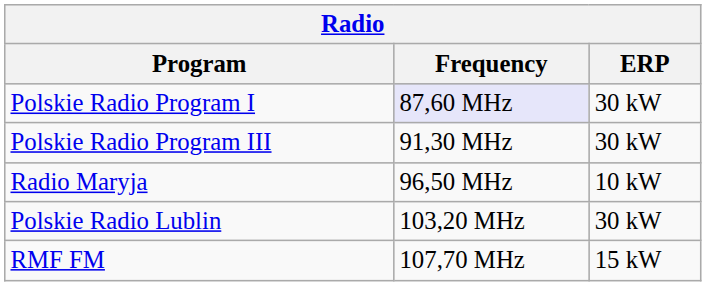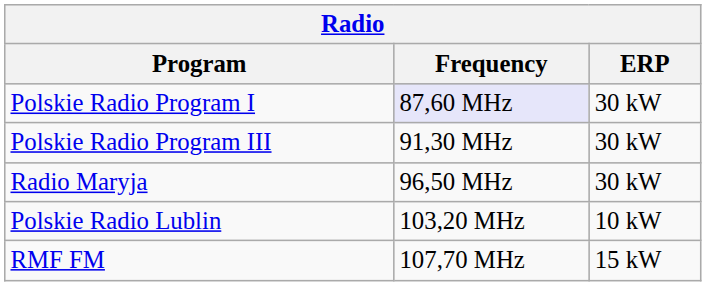 <table class="wikitable" style="width: 450px;">
 <tr>
 <th colspan="4" align="center"><a href='#'>Radio</a></th>
 </tr>
 <tr>
 <th>Program</th>
 <th>Frequency</th>
 <th>ERP</th>
 </tr>
 <tr>
 <td><a href='#'>Polskie Radio Program I</a></td>
 <td style="background: lavender;">87,60 MHz</td>
 <td>30 kW</td>
 </tr>
 <tr>
 <td><a href='#'>Polskie Radio Program III</a></td>
 <td>91,30 MHz</td>
 <td>30 kW</td>
 </tr>
 <tr>
 <td><a href='#'>Radio Maryja</a></td>
 <td>96,50 MHz</td>
-<td>10 kW</td>
+<td>30 kW</td>
 </tr>
 <tr>
 <td><a href='#'>Polskie Radio Lublin</a></td>
 <td>103,20 MHz</td>
-<td>30 kW</td>
+<td>10 kW</td>
 </tr>
 <tr>
 <td><a href='#'>RMF FM</a></td>
 <td>107,70 MHz</td>
 <td>15 kW</td>
 </tr>
 </table>
